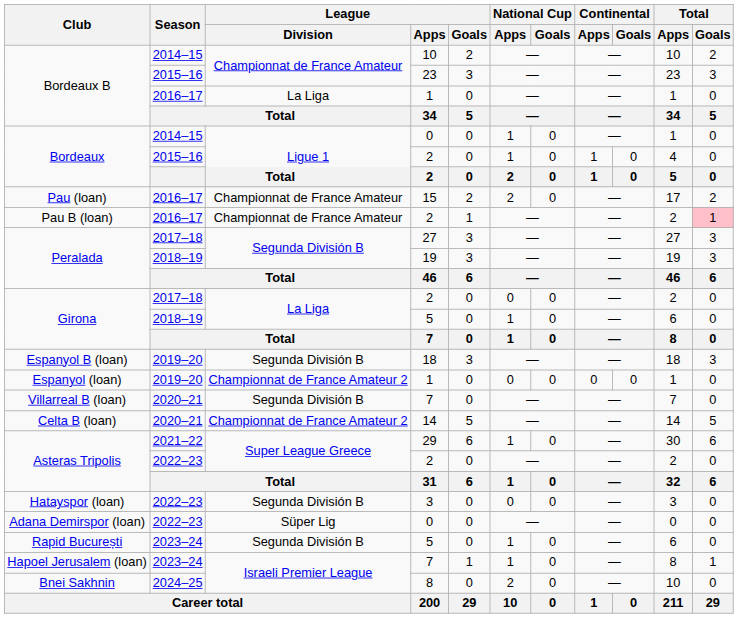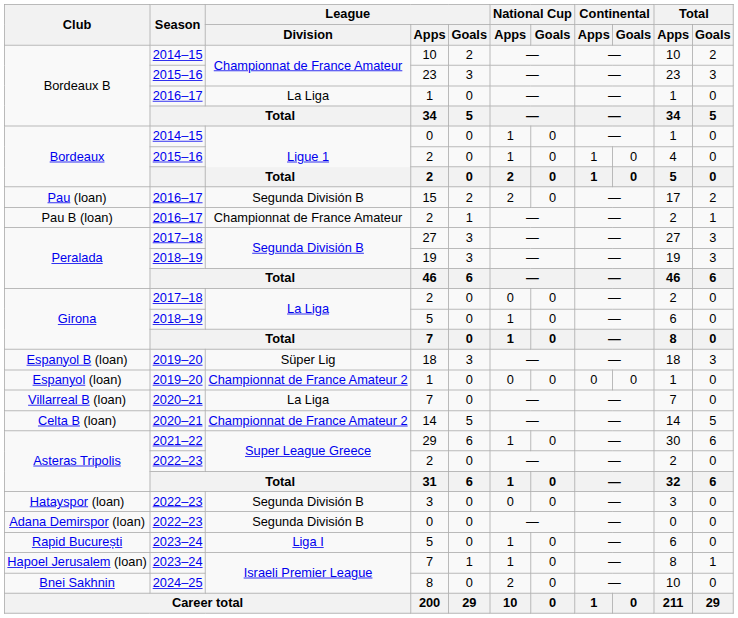 <table class="wikitable" style="text-align:center">
 <tr>
 <th rowspan="2">Club</th>
 <th rowspan="2">Season</th>
 <th colspan="3">League</th>
 <th colspan="2">National Cup</th>
 <th colspan="2">Continental</th>
 <th colspan="2">Total</th>
 </tr>
 <tr>
 <th>Division</th>
 <th>Apps</th>
 <th>Goals</th>
 <th>Apps</th>
 <th>Goals</th>
 <th>Apps</th>
 <th>Goals</th>
 <th>Apps</th>
 <th>Goals</th>
 </tr>
 <tr>
 <td rowspan="4">Bordeaux B</td>
 <td><a href='#'>2014–15</a></td>
 <td rowspan="2"><a href='#'>Championnat de France Amateur</a></td>
 <td>10</td>
 <td>2</td>
 <td colspan="2">—</td>
 <td colspan="2">—</td>
 <td>10</td>
 <td>2</td>
 </tr>
 <tr>
 <td><a href='#'>2015–16</a></td>
 <td>23</td>
 <td>3</td>
 <td colspan="2">—</td>
 <td colspan="2">—</td>
 <td>23</td>
 <td>3</td>
 </tr>
 <tr>
 <td><a href='#'>2016–17</a></td>
 <td>La Liga</td>
 <td>1</td>
 <td>0</td>
 <td colspan="2">—</td>
 <td colspan="2">—</td>
 <td>1</td>
 <td>0</td>
 </tr>
 <tr>
 <th colspan="2">Total</th>
 <th>34</th>
 <th>5</th>
 <th colspan="2">—</th>
 <th colspan="2">—</th>
 <th>34</th>
 <th>5</th>
 </tr>
 <tr>
 <td rowspan="3"><a href='#'>Bordeaux</a></td>
 <td><a href='#'>2014–15</a></td>
 <td rowspan="3"><a href='#'>Ligue 1</a></td>
 <td>0</td>
 <td>0</td>
 <td>1</td>
 <td>0</td>
 <td colspan="2">—</td>
 <td>1</td>
 <td>0</td>
 </tr>
 <tr>
 <td><a href='#'>2015–16</a></td>
 <td>2</td>
 <td>0</td>
 <td>1</td>
 <td>0</td>
 <td>1</td>
 <td>0</td>
 <td>4</td>
 <td>0</td>
 </tr>
 <tr>
 <th colspan="2">Total</th>
 <th>2</th>
 <th>0</th>
 <th>2</th>
 <th>0</th>
 <th>1</th>
 <th>0</th>
 <th>5</th>
 <th>0</th>
 </tr>
 <tr>
 <td><a href='#'>Pau</a> (loan)</td>
 <td><a href='#'>2016–17</a></td>
-<td>Championnat de France Amateur</td>
+<td>Segunda División B</td>
 <td>15</td>
 <td>2</td>
 <td>2</td>
 <td>0</td>
 <td colspan="2">—</td>
 <td>17</td>
 <td>2</td>
 </tr>
 <tr>
 <td>Pau B (loan)</td>
 <td><a href='#'>2016–17</a></td>
 <td>Championnat de France Amateur</td>
 <td>2</td>
 <td>1</td>
 <td colspan="2">—</td>
 <td colspan="2">—</td>
 <td>2</td>
-<td style="background: pink;">1</td>
+<td>1</td>
 </tr>
 <tr>
 <td rowspan="3"><a href='#'>Peralada</a></td>
 <td><a href='#'>2017–18</a></td>
 <td rowspan="2"><a href='#'>Segunda División B</a></td>
 <td>27</td>
 <td>3</td>
 <td colspan="2">—</td>
 <td colspan="2">—</td>
 <td>27</td>
 <td>3</td>
 </tr>
 <tr>
 <td><a href='#'>2018–19</a></td>
 <td>19</td>
 <td>3</td>
 <td colspan="2">—</td>
 <td colspan="2">—</td>
 <td>19</td>
 <td>3</td>
 </tr>
 <tr>
 <th colspan="2">Total</th>
 <th>46</th>
 <th>6</th>
 <th colspan="2">—</th>
 <th colspan="2">—</th>
 <th>46</th>
 <th>6</th>
 </tr>
 <tr>
 <td rowspan="3"><a href='#'>Girona</a></td>
 <td><a href='#'>2017–18</a></td>
 <td rowspan="2"><a href='#'>La Liga</a></td>
 <td>2</td>
 <td>0</td>
 <td>0</td>
 <td>0</td>
 <td colspan="2">—</td>
 <td>2</td>
 <td>0</td>
 </tr>
 <tr>
 <td><a href='#'>2018–19</a></td>
 <td>5</td>
 <td>0</td>
 <td>1</td>
 <td>0</td>
 <td colspan="2">—</td>
 <td>6</td>
 <td>0</td>
 </tr>
 <tr>
 <th colspan="2">Total</th>
 <th>7</th>
 <th>0</th>
 <th>1</th>
 <th>0</th>
 <th colspan="2">—</th>
 <th>8</th>
 <th>0</th>
 </tr>
 <tr>
 <td><a href='#'>Espanyol B</a> (loan)</td>
 <td><a href='#'>2019–20</a></td>
-<td>Segunda División B</td>
+<td>Süper Lig</td>
 <td>18</td>
 <td>3</td>
 <td colspan="2">—</td>
 <td colspan="2">—</td>
 <td>18</td>
 <td>3</td>
 </tr>
 <tr>
 <td><a href='#'>Espanyol</a> (loan)</td>
 <td><a href='#'>2019–20</a></td>
 <td><a href='#'>Championnat de France Amateur 2</a></td>
 <td>1</td>
 <td>0</td>
 <td>0</td>
 <td>0</td>
 <td>0</td>
 <td>0</td>
 <td>1</td>
 <td>0</td>
 </tr>
 <tr>
 <td><a href='#'>Villarreal B</a> (loan)</td>
 <td><a href='#'>2020–21</a></td>
-<td>Segunda División B</td>
+<td>La Liga</td>
 <td>7</td>
 <td>0</td>
 <td colspan="2">—</td>
 <td colspan="2">—</td>
 <td>7</td>
 <td>0</td>
 </tr>
 <tr>
 <td><a href='#'>Celta B</a> (loan)</td>
 <td><a href='#'>2020–21</a></td>
 <td><a href='#'>Championnat de France Amateur 2</a></td>
 <td>14</td>
 <td>5</td>
 <td colspan="2">—</td>
 <td colspan="2">—</td>
 <td>14</td>
 <td>5</td>
 </tr>
 <tr>
 <td rowspan="3"><a href='#'>Asteras Tripolis</a></td>
 <td><a href='#'>2021–22</a></td>
 <td rowspan="2"><a href='#'>Super League Greece</a></td>
 <td>29</td>
 <td>6</td>
 <td>1</td>
 <td>0</td>
 <td colspan="2">—</td>
 <td>30</td>
 <td>6</td>
 </tr>
 <tr>
 <td><a href='#'>2022–23</a></td>
 <td>2</td>
 <td>0</td>
 <td colspan="2">—</td>
 <td colspan="2">—</td>
 <td>2</td>
 <td>0</td>
 </tr>
 <tr>
 <th colspan="2">Total</th>
 <th>31</th>
 <th>6</th>
 <th>1</th>
 <th>0</th>
 <th colspan="2">—</th>
 <th>32</th>
 <th>6</th>
 </tr>
 <tr>
 <td><a href='#'>Hatayspor</a> (loan)</td>
 <td><a href='#'>2022–23</a></td>
 <td>Segunda División B</td>
 <td>3</td>
 <td>0</td>
 <td>0</td>
 <td>0</td>
 <td colspan="2">—</td>
 <td>3</td>
 <td>0</td>
 </tr>
 <tr>
 <td><a href='#'>Adana Demirspor</a> (loan)</td>
 <td><a href='#'>2022–23</a></td>
-<td>Süper Lig</td>
+<td>Segunda División B</td>
 <td>0</td>
 <td>0</td>
 <td colspan="2">—</td>
 <td colspan="2">—</td>
 <td>0</td>
 <td>0</td>
 </tr>
 <tr>
 <td><a href='#'>Rapid București</a></td>
 <td><a href='#'>2023–24</a></td>
-<td>Segunda División B</td>
+<td><a href='#'>Liga I</a></td>
 <td>5</td>
 <td>0</td>
 <td>1</td>
 <td>0</td>
 <td colspan="2">—</td>
 <td>6</td>
 <td>0</td>
 </tr>
 <tr>
 <td><a href='#'>Hapoel Jerusalem</a> (loan)</td>
 <td><a href='#'>2023–24</a></td>
 <td rowspan="2"><a href='#'>Israeli Premier League</a></td>
 <td>7</td>
 <td>1</td>
 <td>1</td>
 <td>0</td>
 <td colspan="2">—</td>
 <td>8</td>
 <td>1</td>
 </tr>
 <tr>
 <td><a href='#'>Bnei Sakhnin</a></td>
 <td><a href='#'>2024–25</a></td>
 <td>8</td>
 <td>0</td>
 <td>2</td>
 <td>0</td>
 <td colspan="2">—</td>
 <td>10</td>
 <td>0</td>
 </tr>
 <tr>
 <th colspan="3">Career total</th>
 <th>200</th>
 <th>29</th>
 <th>10</th>
 <th>0</th>
 <th>1</th>
 <th>0</th>
 <th>211</th>
 <th>29</th>
 </tr>
 </table>
